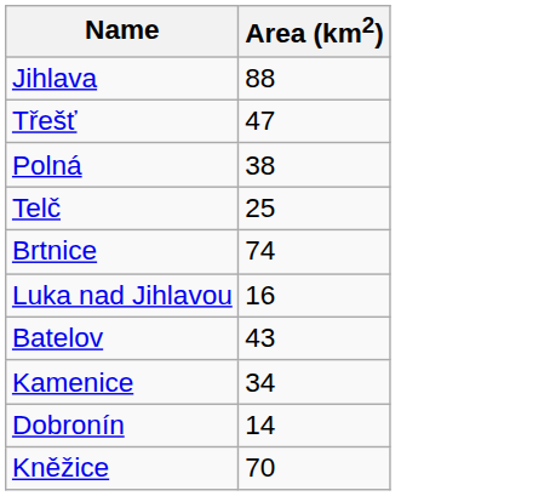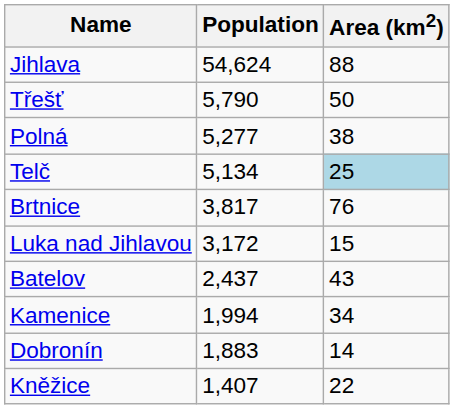 <table class="wikitable sortable">
 <tr>
 <th>Name</th>
+<th>Population</th>
 <th>Area (km<sup>2</sup>)</th>
 </tr>
 <tr>
 <td><a href='#'>Jihlava</a></td>
+<td>54,624</td>
 <td>88</td>
 </tr>
 <tr>
 <td><a href='#'>Třešť</a></td>
-<td>47</td>
+<td>5,790</td>
+<td>50</td>
 </tr>
 <tr>
 <td><a href='#'>Polná</a></td>
+<td>5,277</td>
 <td>38</td>
 </tr>
 <tr>
 <td><a href='#'>Telč</a></td>
-<td>25</td>
+<td>5,134</td>
+<td style="background: lightblue;">25</td>
 </tr>
 <tr>
 <td><a href='#'>Brtnice</a></td>
-<td>74</td>
+<td>3,817</td>
+<td>76</td>
 </tr>
 <tr>
 <td><a href='#'>Luka nad Jihlavou</a></td>
-<td>16</td>
+<td>3,172</td>
+<td>15</td>
 </tr>
 <tr>
 <td><a href='#'>Batelov</a></td>
+<td>2,437</td>
 <td>43</td>
 </tr>
 <tr>
 <td><a href='#'>Kamenice</a></td>
+<td>1,994</td>
 <td>34</td>
 </tr>
 <tr>
 <td><a href='#'>Dobronín</a></td>
+<td>1,883</td>
 <td>14</td>
 </tr>
 <tr>
 <td><a href='#'>Kněžice</a></td>
-<td>70</td>
+<td>1,407</td>
+<td>22</td>
 </tr>
 </table>
